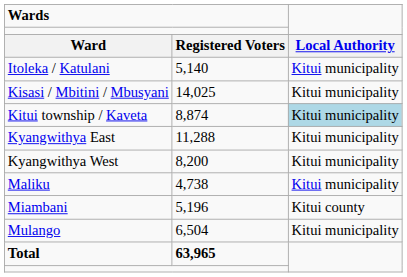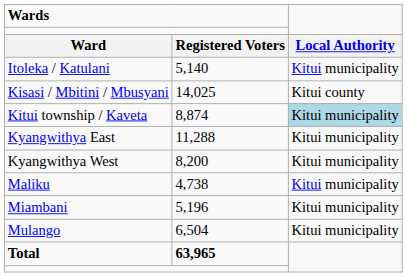 <table class="wikitable">
 <tr>
 <td colspan="2"><strong>Wards</strong></td>
 </tr>
 <tr>
 <td colspan="2"></td>
 </tr>
 <tr>
 <th>Ward</th>
 <th>Registered Voters</th>
 <th><a href='#'>Local Authority</a></th>
 </tr>
 <tr>
 <td><a href='#'>Itoleka</a> / <a href='#'>Katulani</a></td>
 <td>5,140</td>
 <td><a href='#'>Kitui</a> municipality</td>
 </tr>
 <tr>
 <td><a href='#'>Kisasi</a> / <a href='#'>Mbitini</a> / <a href='#'>Mbusyani</a></td>
 <td>14,025</td>
-<td>Kitui municipality</td>
+<td>Kitui county</td>
 </tr>
 <tr>
 <td><a href='#'>Kitui</a> township / <a href='#'>Kaveta</a></td>
 <td>8,874</td>
 <td style="background: lightblue;">Kitui municipality</td>
 </tr>
 <tr>
 <td><a href='#'>Kyangwithya</a> East</td>
 <td>11,288</td>
 <td>Kitui municipality</td>
 </tr>
 <tr>
 <td>Kyangwithya West</td>
 <td>8,200</td>
 <td>Kitui municipality</td>
 </tr>
 <tr>
 <td><a href='#'>Maliku</a></td>
 <td>4,738</td>
 <td><a href='#'>Kitui</a> municipality</td>
 </tr>
 <tr>
 <td><a href='#'>Miambani</a></td>
 <td>5,196</td>
-<td>Kitui county</td>
+<td>Kitui municipality</td>
 </tr>
 <tr>
 <td><a href='#'>Mulango</a></td>
 <td>6,504</td>
 <td>Kitui municipality</td>
 </tr>
 <tr>
 <td><strong>Total</strong></td>
 <td><strong>63,965</strong></td>
 </tr>
 <tr>
 <td colspan="2"></td>
 </tr>
 </table>
